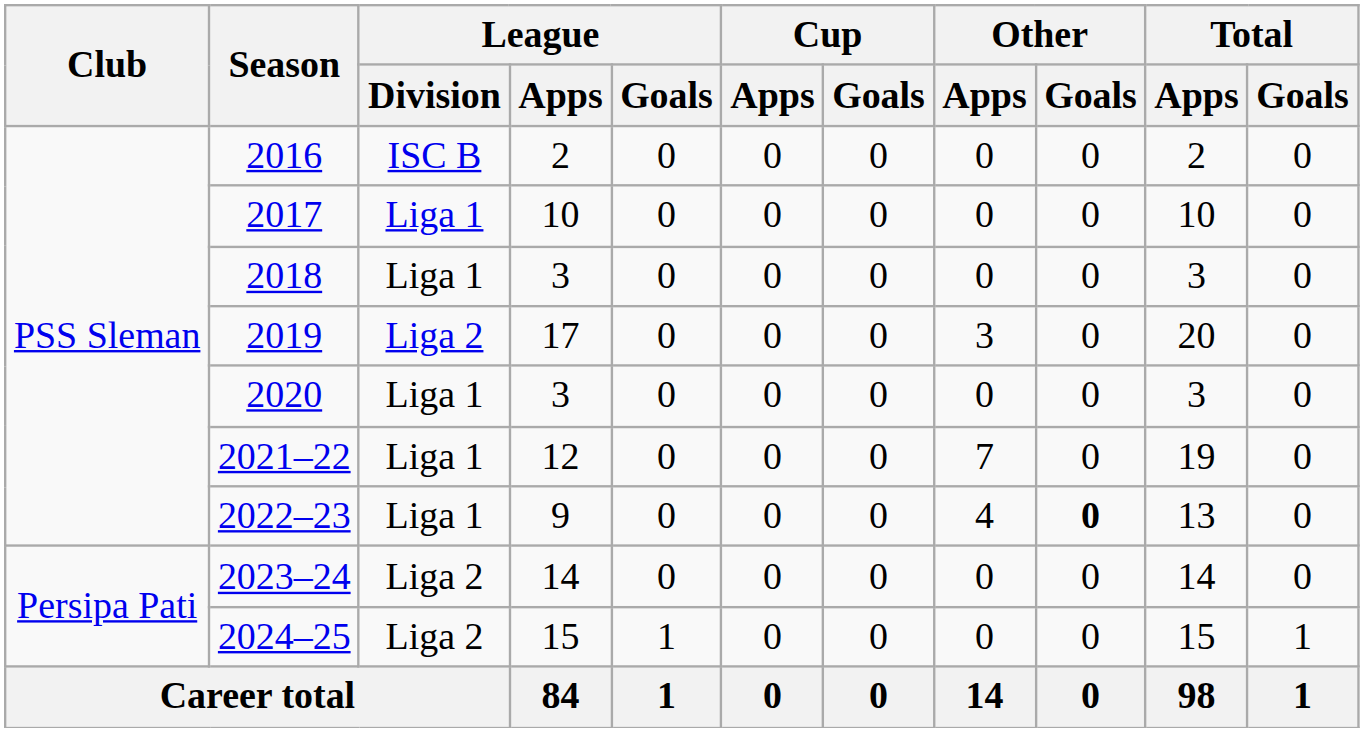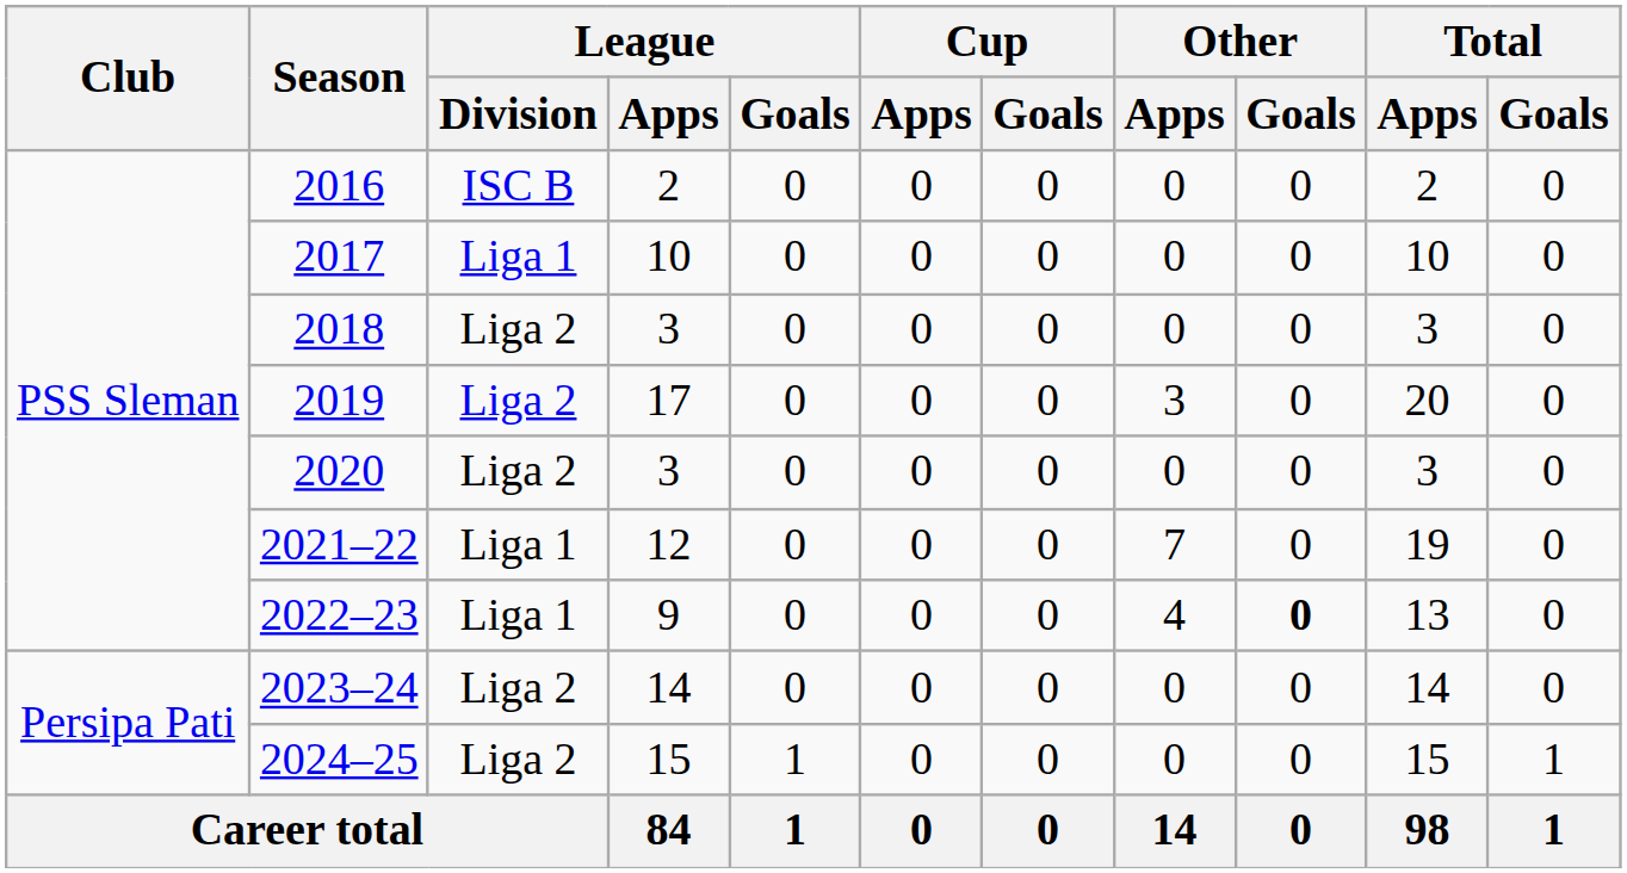 <table class="wikitable" style="text-align:center">
 <tr>
 <th rowspan="2">Club</th>
 <th rowspan="2">Season</th>
 <th colspan="3">League</th>
 <th colspan="2">Cup</th>
 <th colspan="2">Other</th>
 <th colspan="2">Total</th>
 </tr>
 <tr>
 <th>Division</th>
 <th>Apps</th>
 <th>Goals</th>
 <th>Apps</th>
 <th>Goals</th>
 <th>Apps</th>
 <th>Goals</th>
 <th>Apps</th>
 <th>Goals</th>
 </tr>
 <tr>
 <td rowspan="7" valign="center"><a href='#'>PSS Sleman</a></td>
 <td><a href='#'>2016</a></td>
 <td><a href='#'>ISC B</a></td>
 <td>2</td>
 <td>0</td>
 <td>0</td>
 <td>0</td>
 <td>0</td>
 <td>0</td>
 <td>2</td>
 <td>0</td>
 </tr>
 <tr>
 <td><a href='#'>2017</a></td>
 <td rowspan="1" valign="center"><a href='#'>Liga 1</a></td>
 <td>10</td>
 <td>0</td>
 <td>0</td>
 <td>0</td>
 <td>0</td>
 <td>0</td>
 <td>10</td>
 <td>0</td>
 </tr>
 <tr>
 <td><a href='#'>2018</a></td>
-<td rowspan="1" valign="center">Liga 1</td>
+<td rowspan="1" valign="center">Liga 2</td>
 <td>3</td>
 <td>0</td>
 <td>0</td>
 <td>0</td>
 <td>0</td>
 <td>0</td>
 <td>3</td>
 <td>0</td>
 </tr>
 <tr>
 <td><a href='#'>2019</a></td>
 <td rowspan="1" valign="center"><a href='#'>Liga 2</a></td>
 <td>17</td>
 <td>0</td>
 <td>0</td>
 <td>0</td>
 <td>3</td>
 <td>0</td>
 <td>20</td>
 <td>0</td>
 </tr>
 <tr>
 <td><a href='#'>2020</a></td>
-<td rowspan="1" valign="center">Liga 1</td>
+<td>Liga 2</td>
 <td>3</td>
 <td>0</td>
 <td>0</td>
 <td>0</td>
 <td>0</td>
 <td>0</td>
 <td>3</td>
 <td>0</td>
 </tr>
 <tr>
 <td><a href='#'>2021–22</a></td>
 <td rowspan="1" valign="center">Liga 1</td>
 <td>12</td>
 <td>0</td>
 <td>0</td>
 <td>0</td>
 <td>7</td>
 <td>0</td>
 <td>19</td>
 <td>0</td>
 </tr>
 <tr>
 <td><a href='#'>2022–23</a></td>
 <td rowspan="1" valign="center">Liga 1</td>
 <td>9</td>
 <td>0</td>
 <td>0</td>
 <td>0</td>
 <td>4</td>
 <td><strong>0</strong></td>
 <td>13</td>
 <td>0</td>
 </tr>
 <tr>
 <td rowspan="2" valign="center"><a href='#'>Persipa Pati</a></td>
 <td><a href='#'>2023–24</a></td>
 <td>Liga 2</td>
 <td>14</td>
 <td>0</td>
 <td>0</td>
 <td>0</td>
 <td>0</td>
 <td>0</td>
 <td>14</td>
 <td>0</td>
 </tr>
 <tr>
 <td><a href='#'>2024–25</a></td>
 <td>Liga 2</td>
 <td>15</td>
 <td>1</td>
 <td>0</td>
 <td>0</td>
 <td>0</td>
 <td>0</td>
 <td>15</td>
 <td>1</td>
 </tr>
 <tr>
 <th colspan="3">Career total</th>
 <th>84</th>
 <th>1</th>
 <th>0</th>
 <th>0</th>
 <th>14</th>
 <th>0</th>
 <th>98</th>
 <th>1</th>
 </tr>
 </table>
